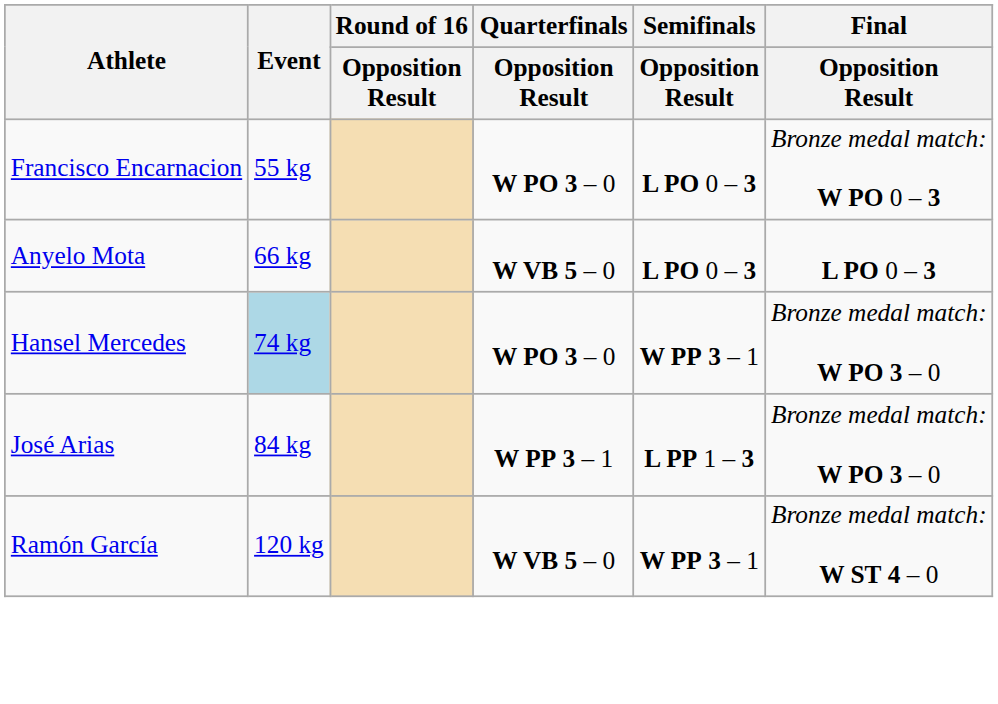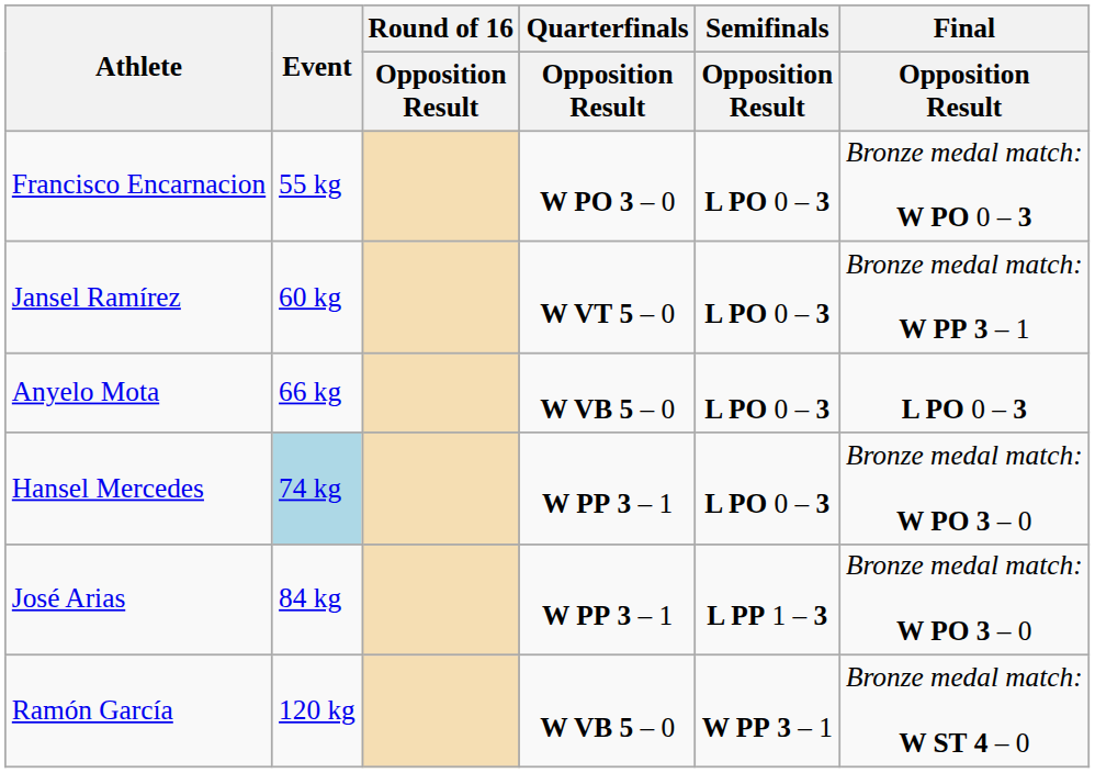 <table class="wikitable" border="1" style="font-size:90%">
 <tr>
 <th rowspan=2>Athlete</th>
 <th rowspan=2>Event</th>
 <th>Round of 16</th>
 <th>Quarterfinals</th>
 <th>Semifinals</th>
 <th>Final</th>
 </tr>
 <tr>
 <th>Opposition<br>Result</th>
 <th>Opposition<br>Result</th>
 <th>Opposition<br>Result</th>
 <th>Opposition<br>Result</th>
 </tr>
 <tr>
 <td><a href='#'>Francisco Encarnacion</a></td>
 <td><a href='#'>55 kg</a></td>
 <td bgcolor=wheat></td>
 <td align=center><br><strong>W PO</strong> <strong>3</strong> – 0</td>
 <td align=center><br><strong>L PO</strong> 0 – <strong>3</strong></td>
 <td align=center><em>Bronze medal match:</em><br><br><strong>W PO</strong> 0 – <strong>3</strong><br></td>
 </tr>
 <tr>
+<td><a href='#'>Jansel Ramírez</a></td>
+<td><a href='#'>60 kg</a></td>
+<td bgcolor=wheat></td>
+<td align=center><br><strong>W VT</strong> <strong>5</strong> – 0</td>
+<td align=center><br><strong>L PO</strong> 0 – <strong>3</strong></td>
+<td align=center><em>Bronze medal match:</em><br><br><strong>W PP</strong> <strong>3</strong> – 1<br></td>
+</tr>
+<tr>
 <td><a href='#'>Anyelo Mota</a></td>
 <td><a href='#'>66 kg</a></td>
 <td bgcolor=wheat></td>
 <td align=center><br><strong>W VB</strong> <strong>5</strong> – 0</td>
 <td align=center><br><strong>L PO</strong> 0 – <strong>3</strong></td>
 <td align=center><br><strong>L PO</strong> 0 – <strong>3</strong><br></td>
 </tr>
 <tr>
 <td><a href='#'>Hansel Mercedes</a></td>
 <td style="background: lightblue;"><a href='#'>74 kg</a></td>
 <td bgcolor=wheat></td>
-<td align=center><br><strong>W PO</strong> <strong>3</strong> – 0</td>
 <td align=center><br><strong>W PP</strong> <strong>3</strong> – 1</td>
+<td align=center><br><strong>L PO</strong> 0 – <strong>3</strong></td>
 <td align=center><em>Bronze medal match:</em><br><br><strong>W PO</strong> <strong>3</strong> – 0<br></td>
 </tr>
 <tr>
 <td><a href='#'>José Arias</a></td>
 <td><a href='#'>84 kg</a></td>
 <td bgcolor=wheat></td>
 <td align=center><br><strong>W PP</strong> <strong>3</strong> – 1</td>
 <td align=center><br><strong>L PP</strong> 1 – <strong>3</strong></td>
 <td align=center><em>Bronze medal match:</em><br><br><strong>W PO</strong> <strong>3</strong> – 0<br></td>
 </tr>
 <tr>
 <td><a href='#'>Ramón García</a></td>
 <td><a href='#'>120 kg</a></td>
 <td bgcolor=wheat></td>
 <td align=center><br><strong>W VB</strong> <strong>5</strong> – 0</td>
 <td align=center><br><strong>W PP</strong> <strong>3</strong> – 1</td>
 <td align=center><em>Bronze medal match:</em><br><br><strong>W ST</strong> <strong>4</strong> – 0<br></td>
 </tr>
 </table>
